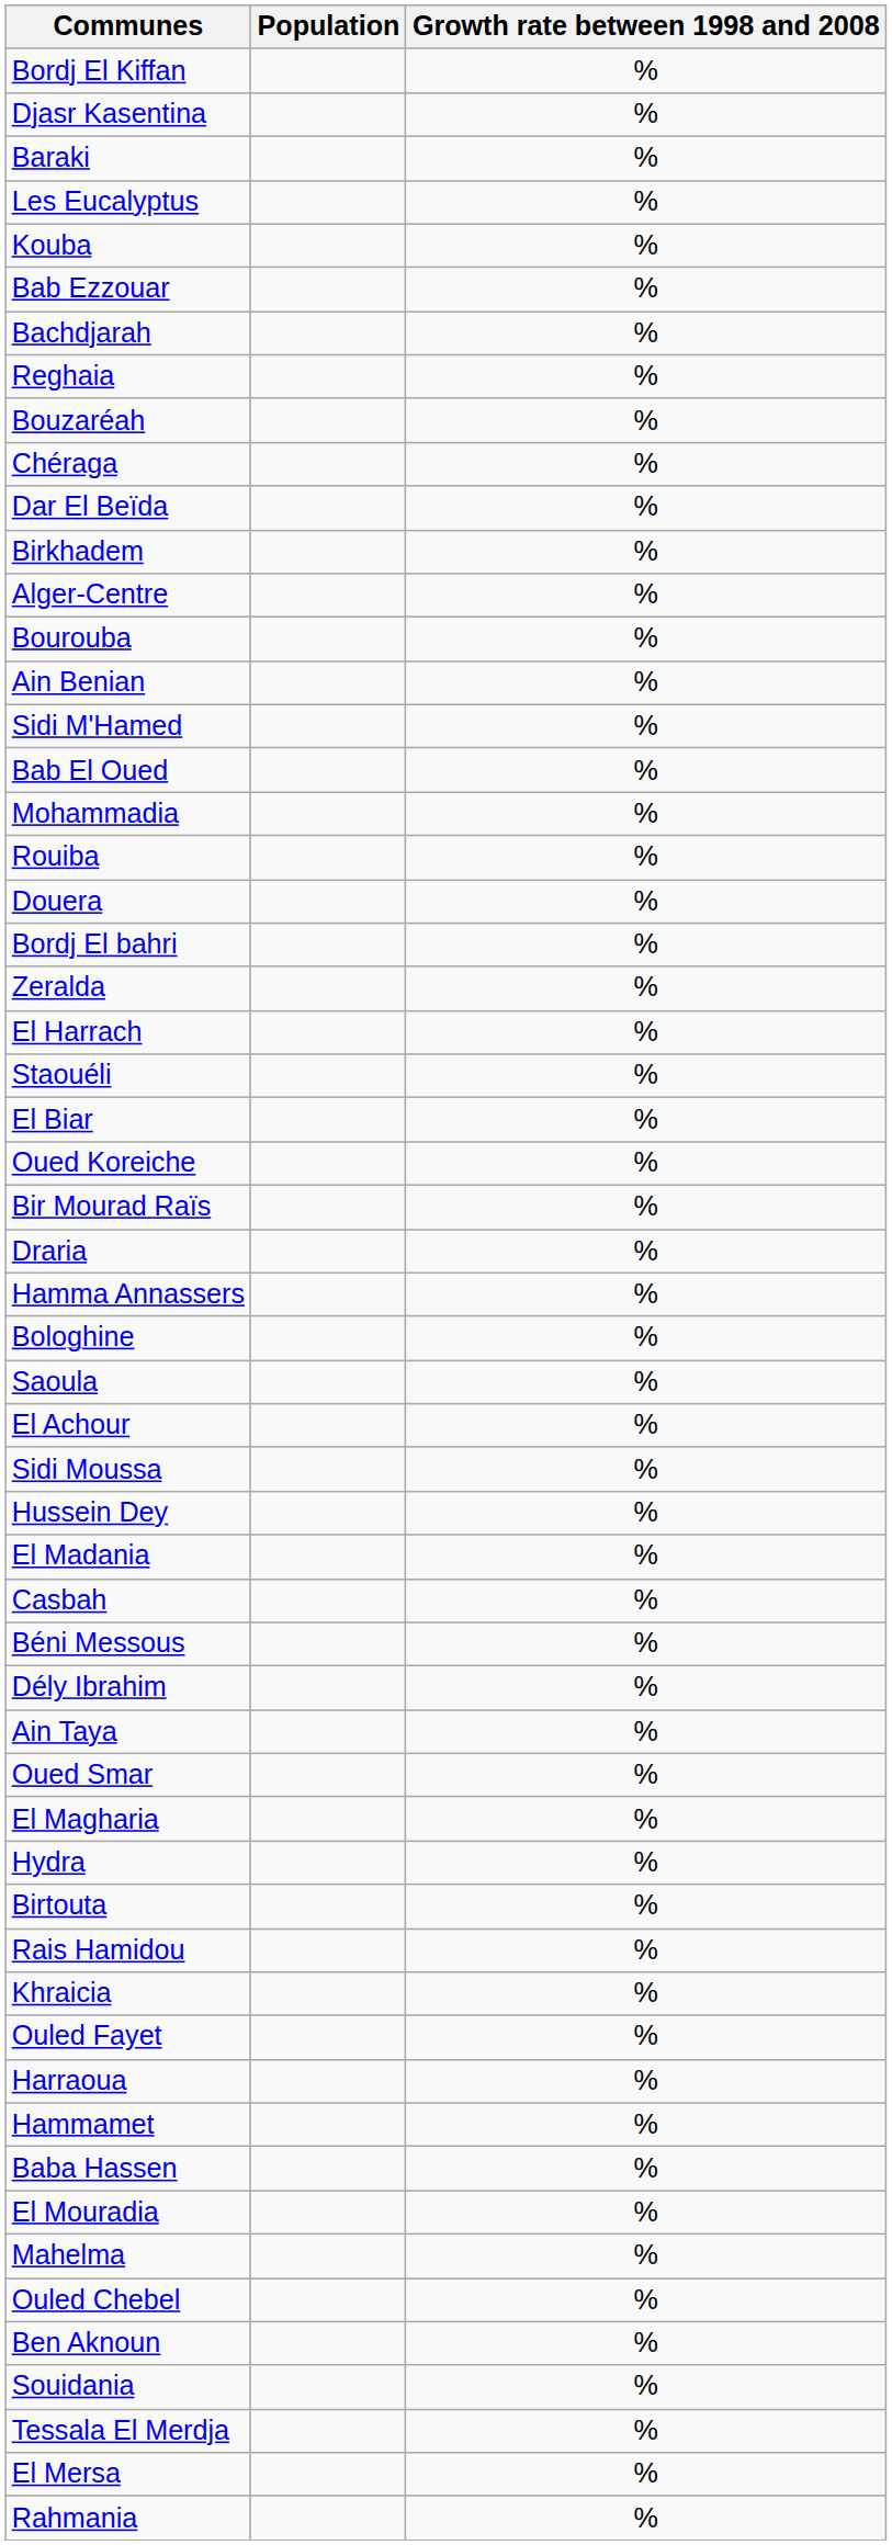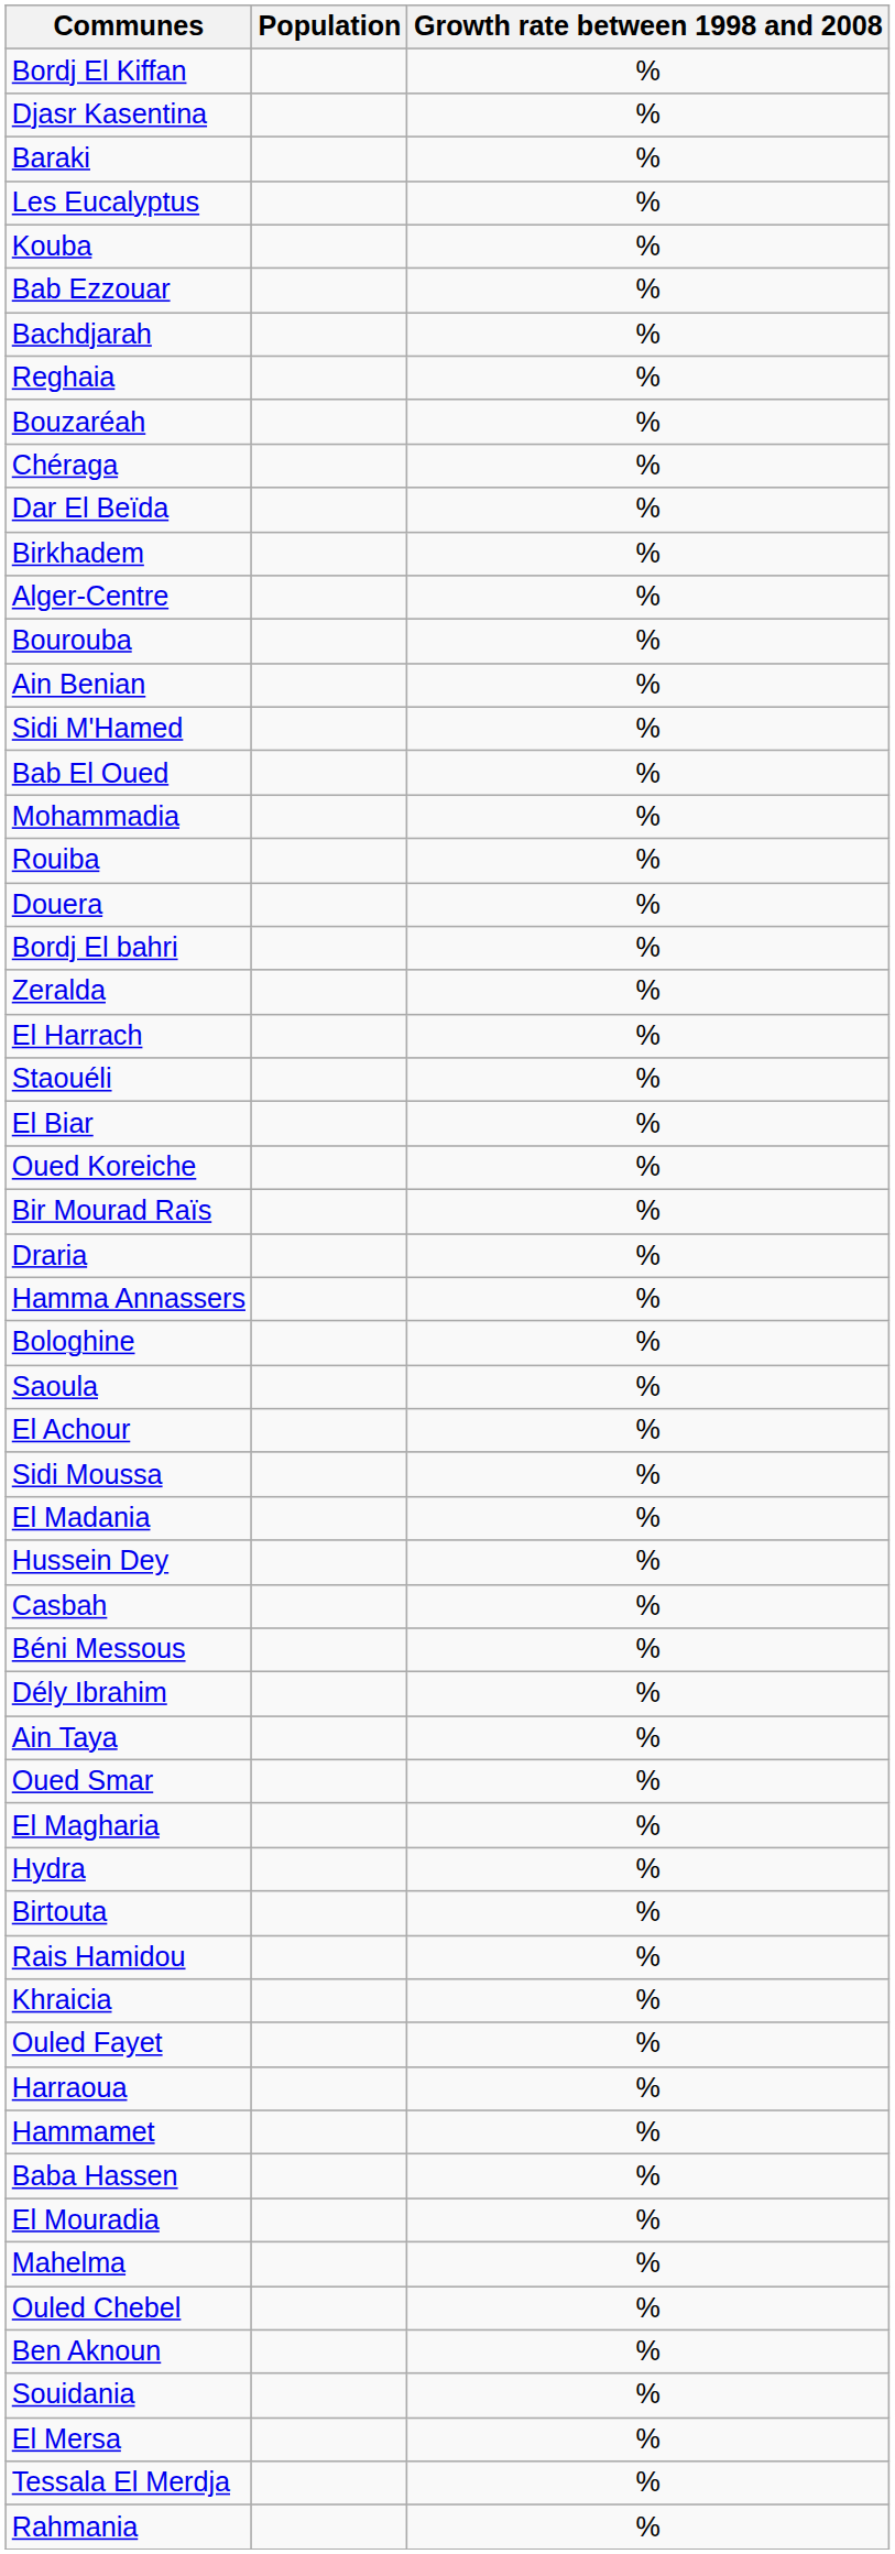 <table class="wikitable sortable" style="margin:1em auto; border: 4px ;">
 <tr>
 <th><strong>Communes</strong></th>
 <th><strong>Population</strong></th>
 <th>Growth rate between 1998 and 2008</th>
 </tr>
 <tr>
 <td><a href='#'>Bordj El Kiffan</a></td>
 <td align="right"></td>
 <td align="center">  %</td>
 </tr>
 <tr>
 <td><a href='#'>Djasr Kasentina</a></td>
 <td align="right"></td>
 <td align="center">  %</td>
 </tr>
 <tr>
 <td><a href='#'>Baraki</a></td>
 <td align="right"></td>
 <td align="center">  %</td>
 </tr>
 <tr>
 <td><a href='#'>Les Eucalyptus</a></td>
 <td align="right"></td>
 <td align="center">  %</td>
 </tr>
 <tr>
 <td><a href='#'>Kouba</a></td>
 <td align="right"></td>
 <td align="center">  %</td>
 </tr>
 <tr>
 <td><a href='#'>Bab Ezzouar</a></td>
 <td align="right"></td>
 <td align="center">  %</td>
 </tr>
 <tr>
 <td><a href='#'>Bachdjarah</a></td>
 <td align="right"></td>
 <td align="center">  %</td>
 </tr>
 <tr>
 <td><a href='#'>Reghaia</a></td>
 <td align="right"></td>
 <td align="center">  %</td>
 </tr>
 <tr>
 <td><a href='#'>Bouzaréah</a></td>
 <td align="right"></td>
 <td align="center">  %</td>
 </tr>
 <tr>
 <td><a href='#'>Chéraga</a></td>
 <td align="right"></td>
 <td align="center">  %</td>
 </tr>
 <tr>
 <td><a href='#'>Dar El Beïda</a></td>
 <td align="right"></td>
 <td align="center">  %</td>
 </tr>
 <tr>
 <td><a href='#'>Birkhadem</a></td>
 <td align="right"></td>
 <td align="center">  %</td>
 </tr>
 <tr>
 <td><a href='#'>Alger-Centre</a></td>
 <td align="right"></td>
 <td align="center">  %</td>
 </tr>
 <tr>
 <td><a href='#'>Bourouba</a></td>
 <td align="right"></td>
 <td align="center">  %</td>
 </tr>
 <tr>
 <td><a href='#'>Ain Benian</a></td>
 <td align="right"></td>
 <td align="center">  %</td>
 </tr>
 <tr>
 <td><a href='#'>Sidi M'Hamed</a></td>
 <td align=right></td>
 <td align=center>  %</td>
 </tr>
 <tr>
 <td><a href='#'>Bab El Oued</a></td>
 <td align=right></td>
 <td align=center>  %</td>
 </tr>
 <tr>
 <td><a href='#'>Mohammadia</a></td>
 <td align="right"></td>
 <td align="center">  %</td>
 </tr>
 <tr>
 <td><a href='#'>Rouiba</a></td>
 <td align="right"></td>
 <td align="center">  %</td>
 </tr>
 <tr>
 <td><a href='#'>Douera</a></td>
 <td align="right"></td>
 <td align="center">  %</td>
 </tr>
 <tr>
 <td><a href='#'>Bordj El bahri</a></td>
 <td align="right"></td>
 <td align="center">  %</td>
 </tr>
 <tr>
 <td><a href='#'>Zeralda</a></td>
 <td align="right"></td>
 <td align="center">  %</td>
 </tr>
 <tr>
 <td><a href='#'>El Harrach</a></td>
 <td align="right"></td>
 <td align="center">  %</td>
 </tr>
 <tr>
 <td><a href='#'>Staouéli</a></td>
 <td align="right"></td>
 <td align="center">  %</td>
 </tr>
 <tr>
 <td><a href='#'>El Biar</a></td>
 <td align=right></td>
 <td align=center>  %</td>
 </tr>
 <tr>
 <td><a href='#'>Oued Koreiche</a></td>
 <td align=right></td>
 <td align=center>  %</td>
 </tr>
 <tr>
 <td><a href='#'>Bir Mourad Raïs</a></td>
 <td align=right></td>
 <td align=center>  %</td>
 </tr>
 <tr>
 <td><a href='#'>Draria</a></td>
 <td align=right></td>
 <td align=center>  %</td>
 </tr>
 <tr>
 <td><a href='#'>Hamma Annassers</a></td>
 <td align=right></td>
 <td align=center>  %</td>
 </tr>
 <tr>
 <td><a href='#'>Bologhine</a></td>
 <td align=right></td>
 <td align=center>  %</td>
 </tr>
 <tr>
 <td><a href='#'>Saoula</a></td>
 <td align=right></td>
 <td align=center>  %</td>
 </tr>
 <tr>
 <td><a href='#'>El Achour</a></td>
 <td align=right></td>
 <td align=center>  %</td>
 </tr>
 <tr>
 <td><a href='#'>Sidi Moussa</a></td>
 <td align=right></td>
 <td align=center>  %</td>
 </tr>
 <tr>
-<td><a href='#'>Hussein Dey</a></td>
+<td><a href='#'>El Madania</a></td>
 <td align="right"></td>
 <td align="center">  %</td>
 </tr>
 <tr>
-<td><a href='#'>El Madania</a></td>
+<td><a href='#'>Hussein Dey</a></td>
 <td align="right"></td>
 <td align="center">  %</td>
 </tr>
 <tr>
 <td><a href='#'>Casbah</a></td>
 <td align="right"></td>
 <td align="center">  %</td>
 </tr>
 <tr>
 <td><a href='#'>Béni Messous</a></td>
 <td align=right></td>
 <td align=center>  %</td>
 </tr>
 <tr>
 <td><a href='#'>Dély Ibrahim</a></td>
 <td align=right></td>
 <td align=center>  %</td>
 </tr>
 <tr>
 <td><a href='#'>Ain Taya</a></td>
 <td align=right></td>
 <td align=center>  %</td>
 </tr>
 <tr>
 <td><a href='#'>Oued Smar</a></td>
 <td align=right></td>
 <td align=center>  %</td>
 </tr>
 <tr>
 <td><a href='#'>El Magharia</a></td>
 <td align=right></td>
 <td align=center>  %</td>
 </tr>
 <tr>
 <td><a href='#'>Hydra</a></td>
 <td align="right"></td>
 <td align="center">  %</td>
 </tr>
 <tr>
 <td><a href='#'>Birtouta</a></td>
 <td align=right></td>
 <td align=center>  %</td>
 </tr>
 <tr>
 <td><a href='#'>Rais Hamidou</a></td>
 <td align=right></td>
 <td align=center>  %</td>
 </tr>
 <tr>
 <td><a href='#'>Khraicia</a></td>
 <td align=right></td>
 <td align=center>  %</td>
 </tr>
 <tr>
 <td><a href='#'>Ouled Fayet</a></td>
 <td align=right></td>
 <td align=center>  %</td>
 </tr>
 <tr>
 <td><a href='#'>Harraoua</a></td>
 <td align=right></td>
 <td align=center>  %</td>
 </tr>
 <tr>
 <td><a href='#'>Hammamet</a></td>
 <td align=right></td>
 <td align=center>  %</td>
 </tr>
 <tr>
 <td><a href='#'>Baba Hassen</a></td>
 <td align=right></td>
 <td align=center>  %</td>
 </tr>
 <tr>
 <td><a href='#'>El Mouradia</a></td>
 <td align="right"></td>
 <td align="center">  %</td>
 </tr>
 <tr>
 <td><a href='#'>Mahelma</a></td>
 <td align=right></td>
 <td align=center>  %</td>
 </tr>
 <tr>
 <td><a href='#'>Ouled Chebel</a></td>
 <td align=right></td>
 <td align=center>  %</td>
 </tr>
 <tr>
 <td><a href='#'>Ben Aknoun</a></td>
 <td align="right"></td>
 <td align="center">  %</td>
 </tr>
 <tr>
 <td><a href='#'>Souidania</a></td>
 <td align=right></td>
 <td align=center>  %</td>
 </tr>
 <tr>
-<td><a href='#'>Tessala El Merdja</a></td>
+<td><a href='#'>El Mersa</a></td>
 <td align=right></td>
 <td align=center>  %</td>
 </tr>
 <tr>
-<td><a href='#'>El Mersa</a></td>
+<td><a href='#'>Tessala El Merdja</a></td>
 <td align=right></td>
 <td align=center>  %</td>
 </tr>
 <tr>
 <td><a href='#'>Rahmania</a></td>
 <td align=right></td>
 <td align=center>  %</td>
 </tr>
 </table>
